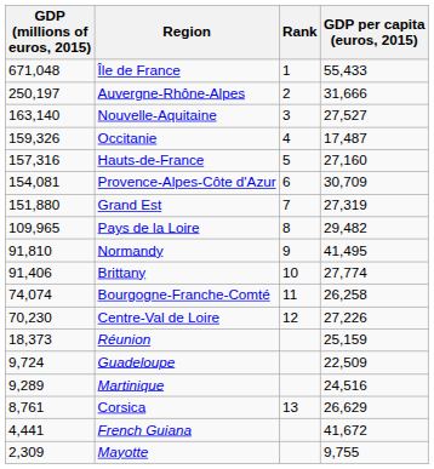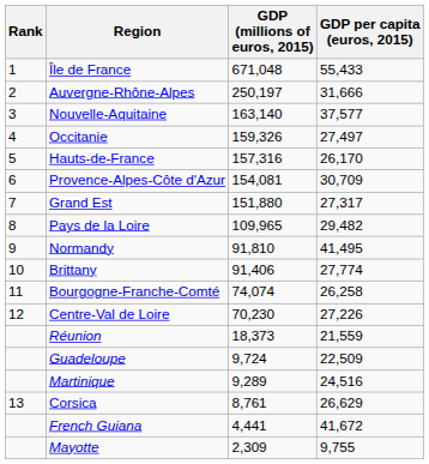 <table class="wikitable sortable">
 <tr>
+<th>Rank</th>
+<th>Region</th>
 <th>GDP <br>(millions of <br>euros, 2015)</th>
-<th>Region</th>
-<th>Rank</th>
 <th>GDP per capita <br>(euros, 2015)</th>
 </tr>
 <tr>
+<td>1</td>
+<td><a href='#'>Île de France</a></td>
 <td>671,048</td>
-<td><a href='#'>Île de France</a></td>
-<td>1</td>
 <td>55,433</td>
 </tr>
 <tr>
+<td>2</td>
+<td><a href='#'>Auvergne-Rhône-Alpes</a></td>
 <td>250,197</td>
-<td><a href='#'>Auvergne-Rhône-Alpes</a></td>
-<td>2</td>
 <td>31,666</td>
 </tr>
 <tr>
+<td>3</td>
+<td><a href='#'>Nouvelle-Aquitaine</a></td>
 <td>163,140</td>
-<td><a href='#'>Nouvelle-Aquitaine</a></td>
-<td>3</td>
-<td>27,527</td>
+<td>37,577</td>
 </tr>
 <tr>
+<td>4</td>
+<td><a href='#'>Occitanie</a></td>
 <td>159,326</td>
-<td><a href='#'>Occitanie</a></td>
-<td>4</td>
-<td>17,487</td>
+<td>27,497</td>
 </tr>
 <tr>
+<td>5</td>
+<td><a href='#'>Hauts-de-France</a></td>
 <td>157,316</td>
-<td><a href='#'>Hauts-de-France</a></td>
-<td>5</td>
-<td>27,160</td>
+<td>26,170</td>
 </tr>
 <tr>
+<td>6</td>
+<td><a href='#'>Provence-Alpes-Côte d'Azur</a></td>
 <td>154,081</td>
-<td><a href='#'>Provence-Alpes-Côte d'Azur</a></td>
-<td>6</td>
 <td>30,709</td>
 </tr>
 <tr>
+<td>7</td>
+<td><a href='#'>Grand Est</a></td>
 <td>151,880</td>
-<td><a href='#'>Grand Est</a></td>
-<td>7</td>
-<td>27,319</td>
+<td>27,317</td>
 </tr>
 <tr>
+<td>8</td>
+<td><a href='#'>Pays de la Loire</a></td>
 <td>109,965</td>
-<td><a href='#'>Pays de la Loire</a></td>
-<td>8</td>
 <td>29,482</td>
 </tr>
 <tr>
+<td>9</td>
+<td><a href='#'>Normandy</a></td>
 <td>91,810</td>
-<td><a href='#'>Normandy</a></td>
-<td>9</td>
 <td>41,495</td>
 </tr>
 <tr>
+<td>10</td>
+<td><a href='#'>Brittany</a></td>
 <td>91,406</td>
-<td><a href='#'>Brittany</a></td>
-<td>10</td>
 <td>27,774</td>
 </tr>
 <tr>
+<td>11</td>
+<td><a href='#'>Bourgogne-Franche-Comté</a></td>
 <td>74,074</td>
-<td><a href='#'>Bourgogne-Franche-Comté</a></td>
-<td>11</td>
 <td>26,258</td>
 </tr>
 <tr>
+<td>12</td>
+<td><a href='#'>Centre-Val de Loire</a></td>
 <td>70,230</td>
-<td><a href='#'>Centre-Val de Loire</a></td>
-<td>12</td>
 <td>27,226</td>
 </tr>
 <tr>
+<td></td>
+<td><em><a href='#'>Réunion</a></em></td>
 <td>18,373</td>
-<td><em><a href='#'>Réunion</a></em></td>
-<td></td>
-<td>25,159</td>
+<td>21,559</td>
 </tr>
 <tr>
+<td></td>
+<td><em><a href='#'>Guadeloupe</a></em></td>
 <td>9,724</td>
-<td><em><a href='#'>Guadeloupe</a></em></td>
-<td></td>
 <td>22,509</td>
 </tr>
 <tr>
+<td></td>
+<td><em><a href='#'>Martinique</a></em></td>
 <td>9,289</td>
-<td><em><a href='#'>Martinique</a></em></td>
-<td></td>
 <td>24,516</td>
 </tr>
 <tr>
+<td>13</td>
+<td><a href='#'>Corsica</a></td>
 <td>8,761</td>
-<td><a href='#'>Corsica</a></td>
-<td>13</td>
 <td>26,629</td>
 </tr>
 <tr>
+<td></td>
+<td><em><a href='#'>French Guiana</a></em></td>
 <td>4,441</td>
-<td><em><a href='#'>French Guiana</a></em></td>
-<td></td>
 <td>41,672</td>
 </tr>
 <tr>
+<td></td>
+<td><em><a href='#'>Mayotte</a></em></td>
 <td>2,309</td>
-<td><em><a href='#'>Mayotte</a></em></td>
-<td></td>
 <td>9,755</td>
 </tr>
 </table>
